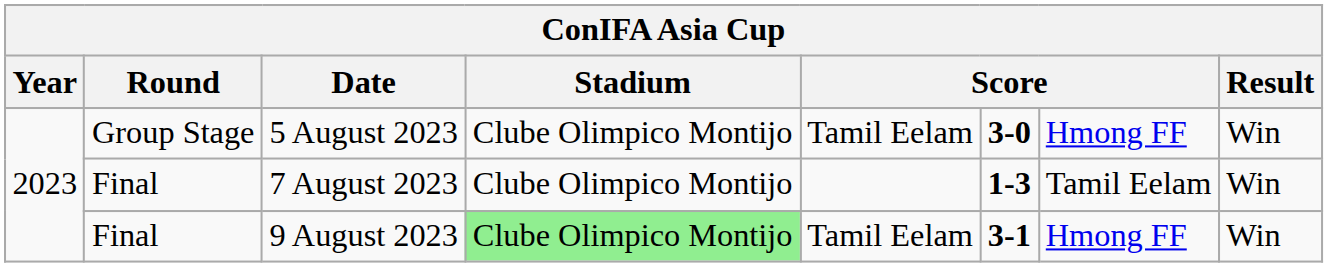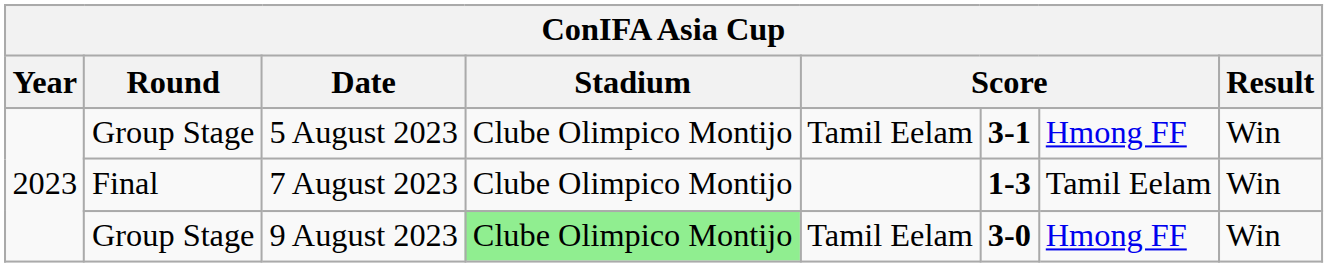 <table class="wikitable" style="text-align: left;">
 <tr>
 <th colspan="8">ConIFA Asia Cup</th>
 </tr>
 <tr>
 <th>Year</th>
 <th>Round</th>
 <th>Date</th>
 <th>Stadium</th>
 <th colspan=3>Score</th>
 <th>Result</th>
 </tr>
 <tr>
 <td rowspan="3">2023</td>
 <td>Group Stage</td>
 <td>5 August 2023</td>
 <td>Clube Olimpico Montijo</td>
 <td>Tamil Eelam <strong></strong></td>
-<td><strong>3-0</strong></td>
+<td><strong>3-1</strong></td>
 <td> <a href='#'>Hmong FF</a></td>
 <td>Win</td>
 </tr>
 <tr>
 <td>Final</td>
 <td>7 August 2023</td>
 <td>Clube Olimpico Montijo</td>
 <td></td>
 <td><strong>1-3</strong></td>
 <td><strong></strong> Tamil Eelam</td>
 <td>Win</td>
 </tr>
 <tr>
-<td>Final</td>
+<td>Group Stage</td>
 <td>9 August 2023</td>
 <td style="background: lightgreen;">Clube Olimpico Montijo</td>
 <td>Tamil Eelam <strong></strong></td>
-<td><strong>3-1</strong></td>
+<td><strong>3-0</strong></td>
 <td> <a href='#'>Hmong FF</a></td>
 <td>Win</td>
 </tr>
 </table>
